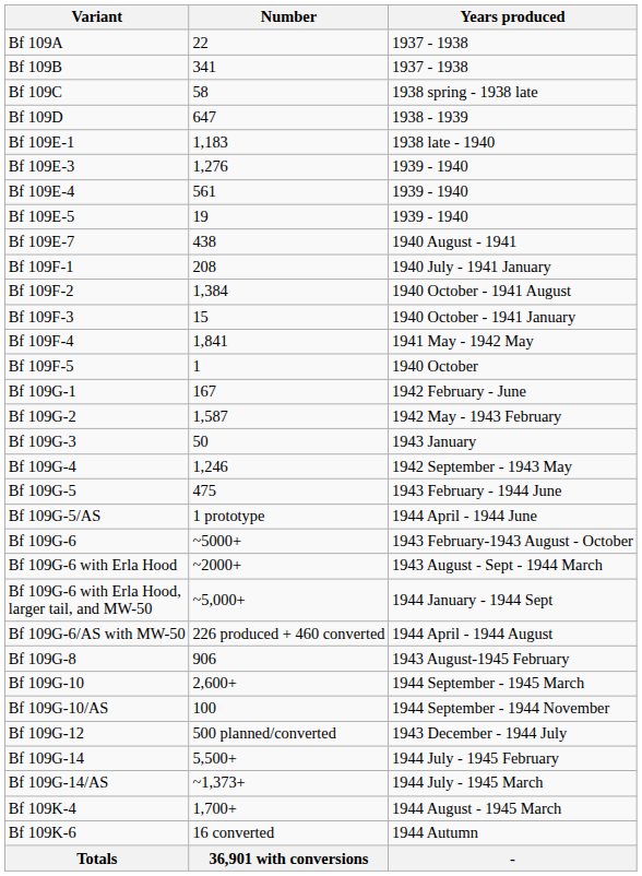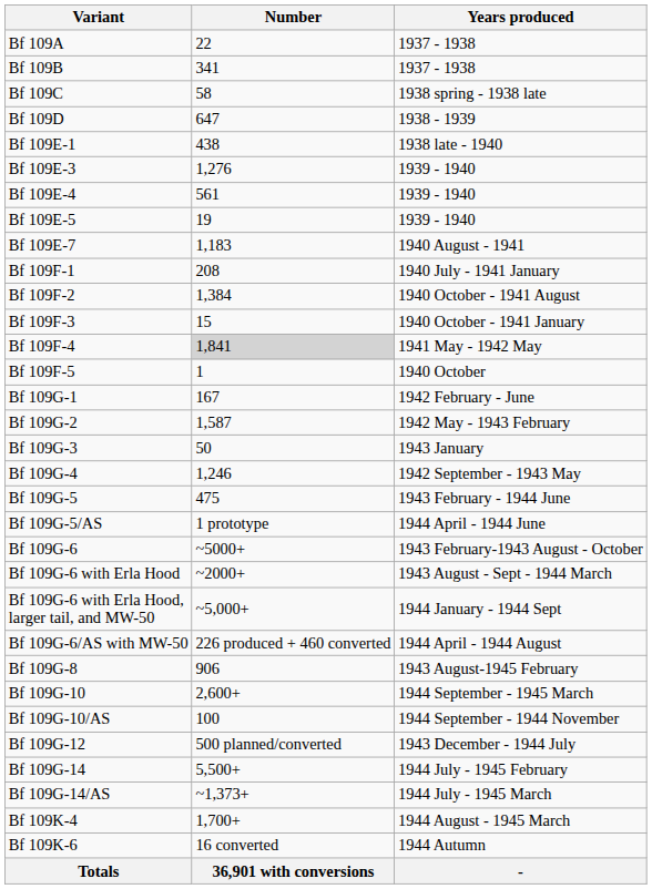 <table class="wikitable sortable"; text-align:center">
 <tr>
 <th>Variant</th>
 <th>Number</th>
 <th>Years produced</th>
 </tr>
 <tr>
 <td>Bf 109A</td>
 <td>22</td>
 <td>1937 - 1938</td>
 </tr>
 <tr>
 <td>Bf 109B</td>
 <td>341</td>
 <td>1937 - 1938</td>
 </tr>
 <tr>
 <td>Bf 109C</td>
 <td>58</td>
 <td>1938 spring - 1938 late</td>
 </tr>
 <tr>
 <td>Bf 109D</td>
 <td>647</td>
 <td>1938 - 1939</td>
 </tr>
 <tr>
 <td>Bf 109E-1</td>
-<td>1,183</td>
+<td>438</td>
 <td>1938 late - 1940</td>
 </tr>
 <tr>
 <td>Bf 109E-3</td>
 <td>1,276</td>
 <td>1939 - 1940</td>
 </tr>
 <tr>
 <td>Bf 109E-4</td>
 <td>561</td>
 <td>1939 - 1940</td>
 </tr>
 <tr>
 <td>Bf 109E-5</td>
 <td>19</td>
 <td>1939 - 1940</td>
 </tr>
 <tr>
 <td>Bf 109E-7</td>
-<td>438</td>
+<td>1,183</td>
 <td>1940 August - 1941</td>
 </tr>
 <tr>
 <td>Bf 109F-1</td>
 <td>208</td>
 <td>1940 July - 1941 January</td>
 </tr>
 <tr>
 <td>Bf 109F-2</td>
 <td>1,384</td>
 <td>1940 October - 1941 August</td>
 </tr>
 <tr>
 <td>Bf 109F-3</td>
 <td>15</td>
 <td>1940 October - 1941 January</td>
 </tr>
 <tr>
 <td>Bf 109F-4</td>
-<td>1,841</td>
+<td style="background: lightgrey;">1,841</td>
 <td>1941 May - 1942 May</td>
 </tr>
 <tr>
 <td>Bf 109F-5</td>
 <td>1</td>
 <td>1940 October</td>
 </tr>
 <tr>
 <td>Bf 109G-1</td>
 <td>167</td>
 <td>1942 February - June</td>
 </tr>
 <tr>
 <td>Bf 109G-2</td>
 <td>1,587</td>
 <td>1942 May - 1943 February</td>
 </tr>
 <tr>
 <td>Bf 109G-3</td>
 <td>50</td>
 <td>1943 January</td>
 </tr>
 <tr>
 <td>Bf 109G-4</td>
 <td>1,246</td>
 <td>1942 September - 1943 May</td>
 </tr>
 <tr>
 <td>Bf 109G-5</td>
 <td>475</td>
 <td>1943 February - 1944 June</td>
 </tr>
 <tr>
 <td>Bf 109G-5/AS</td>
 <td>1 prototype</td>
 <td>1944 April - 1944 June</td>
 </tr>
 <tr>
 <td>Bf 109G-6</td>
 <td>~5000+</td>
 <td>1943 February-1943 August - October</td>
 </tr>
 <tr>
 <td>Bf 109G-6 with Erla Hood</td>
 <td>~2000+</td>
 <td>1943 August - Sept - 1944 March</td>
 </tr>
 <tr>
 <td>Bf 109G-6 with Erla Hood,<br> larger tail, and MW-50</td>
 <td>~5,000+</td>
 <td>1944 January - 1944 Sept </td>
 </tr>
 <tr>
 <td>Bf 109G-6/AS with MW-50</td>
 <td>226 produced + 460 converted</td>
 <td>1944 April - 1944 August </td>
 </tr>
 <tr>
 <td>Bf 109G-8</td>
 <td>906</td>
 <td>1943 August-1945 February</td>
 </tr>
 <tr>
 <td>Bf 109G-10</td>
 <td>2,600+</td>
 <td>1944 September - 1945 March </td>
 </tr>
 <tr>
 <td>Bf 109G-10/AS</td>
 <td>100</td>
 <td>1944 September - 1944 November </td>
 </tr>
 <tr>
 <td>Bf 109G-12</td>
 <td>500 planned/converted</td>
 <td>1943 December - 1944 July</td>
 </tr>
 <tr>
 <td>Bf 109G-14</td>
 <td>5,500+</td>
 <td>1944 July - 1945 February</td>
 </tr>
 <tr>
 <td>Bf 109G-14/AS</td>
 <td>~1,373+</td>
 <td>1944 July - 1945 March</td>
 </tr>
 <tr>
 <td>Bf 109K-4</td>
 <td>1,700+</td>
 <td>1944 August - 1945 March </td>
 </tr>
 <tr>
 <td>Bf 109K-6</td>
 <td>16 converted</td>
 <td>1944 Autumn</td>
 </tr>
 <tr>
 <th>Totals</th>
 <th>36,901 with conversions</th>
 <th>-</th>
 </tr>
 </table>
